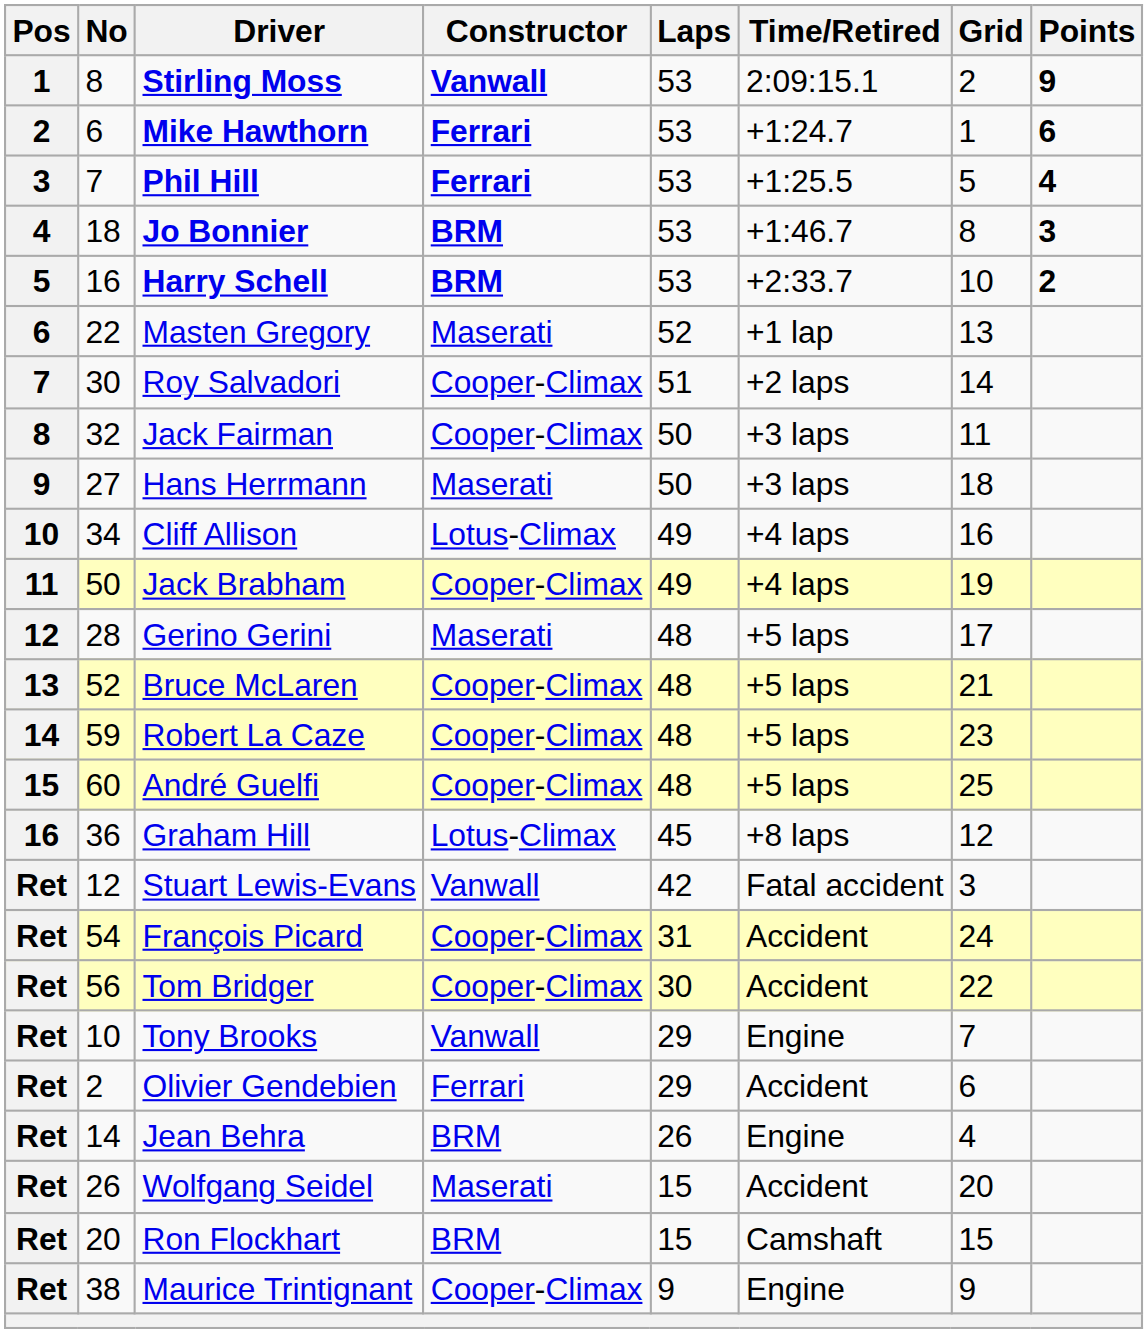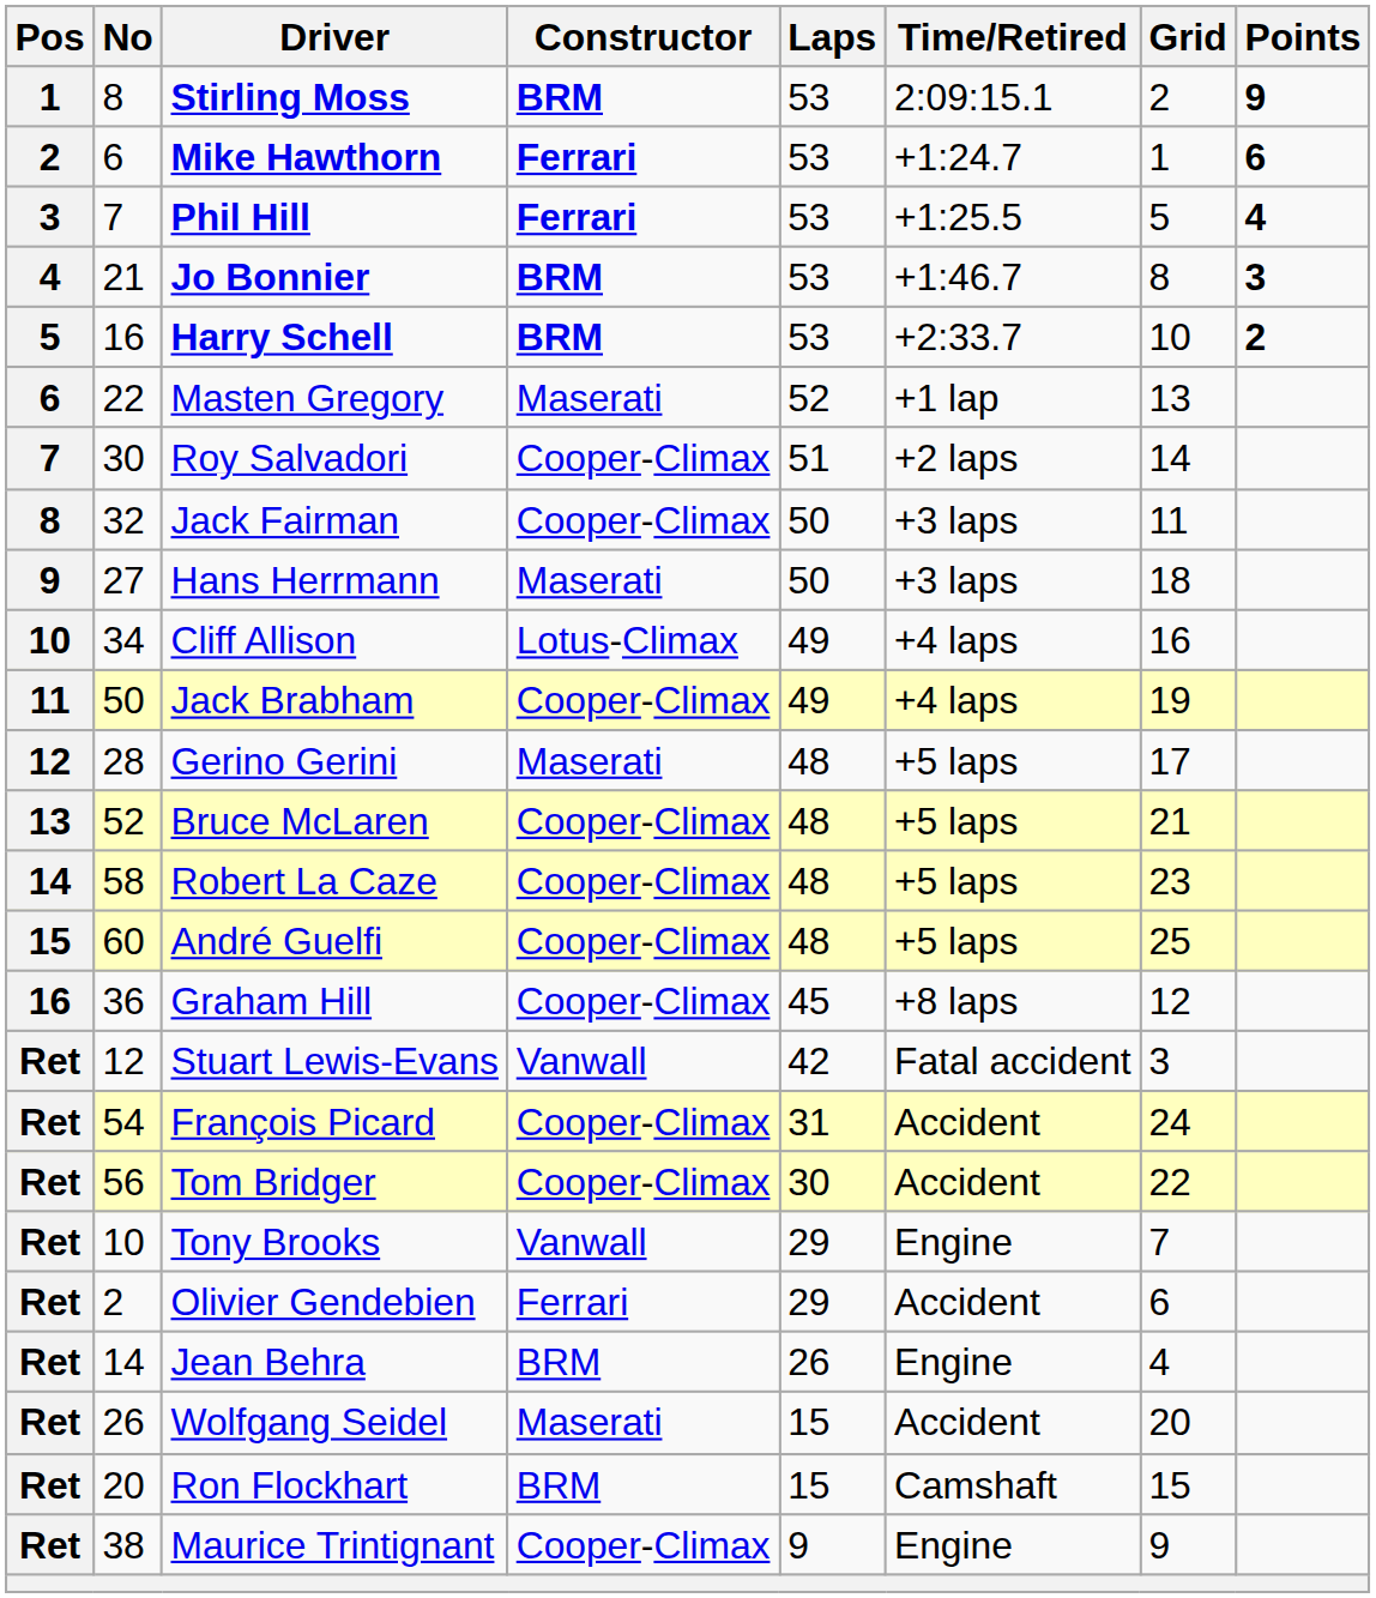 <table class="wikitable" style="font-size: 95%">
 <tr>
 <th>Pos</th>
 <th>No</th>
 <th>Driver</th>
 <th>Constructor</th>
 <th>Laps</th>
 <th>Time/Retired</th>
 <th>Grid</th>
 <th>Points</th>
 </tr>
 <tr>
 <th>1</th>
 <td>8</td>
 <td> <strong><a href='#'>Stirling Moss</a></strong></td>
-<td><strong><a href='#'>Vanwall</a></strong></td>
+<td><strong><a href='#'>BRM</a></strong></td>
 <td>53</td>
 <td>2:09:15.1</td>
 <td>2</td>
 <td><strong>9</strong></td>
 </tr>
 <tr>
 <th>2</th>
 <td>6</td>
 <td> <strong><a href='#'>Mike Hawthorn</a></strong></td>
 <td><strong><a href='#'>Ferrari</a></strong></td>
 <td>53</td>
 <td>+1:24.7</td>
 <td>1</td>
 <td><strong>6</strong></td>
 </tr>
 <tr>
 <th>3</th>
 <td>7</td>
 <td> <strong><a href='#'>Phil Hill</a></strong></td>
 <td><strong><a href='#'>Ferrari</a></strong></td>
 <td>53</td>
 <td>+1:25.5</td>
 <td>5</td>
 <td><strong>4</strong></td>
 </tr>
 <tr>
 <th>4</th>
-<td>18</td>
+<td>21</td>
 <td> <strong><a href='#'>Jo Bonnier</a></strong></td>
 <td><strong><a href='#'>BRM</a></strong></td>
 <td>53</td>
 <td>+1:46.7</td>
 <td>8</td>
 <td><strong>3</strong></td>
 </tr>
 <tr>
 <th>5</th>
 <td>16</td>
 <td> <strong><a href='#'>Harry Schell</a></strong></td>
 <td><strong><a href='#'>BRM</a></strong></td>
 <td>53</td>
 <td>+2:33.7</td>
 <td>10</td>
 <td><strong>2</strong></td>
 </tr>
 <tr>
 <th>6</th>
 <td>22</td>
 <td> <a href='#'>Masten Gregory</a></td>
 <td><a href='#'>Maserati</a></td>
 <td>52</td>
 <td>+1 lap</td>
 <td>13</td>
 <td></td>
 </tr>
 <tr>
 <th>7</th>
 <td>30</td>
 <td> <a href='#'>Roy Salvadori</a></td>
 <td><a href='#'>Cooper</a>-<a href='#'>Climax</a></td>
 <td>51</td>
 <td>+2 laps</td>
 <td>14</td>
 <td></td>
 </tr>
 <tr>
 <th>8</th>
 <td>32</td>
 <td> <a href='#'>Jack Fairman</a></td>
 <td><a href='#'>Cooper</a>-<a href='#'>Climax</a></td>
 <td>50</td>
 <td>+3 laps</td>
 <td>11</td>
 <td></td>
 </tr>
 <tr>
 <th>9</th>
 <td>27</td>
 <td> <a href='#'>Hans Herrmann</a></td>
 <td><a href='#'>Maserati</a></td>
 <td>50</td>
 <td>+3 laps</td>
 <td>18</td>
 <td></td>
 </tr>
 <tr>
 <th>10</th>
 <td>34</td>
 <td> <a href='#'>Cliff Allison</a></td>
 <td><a href='#'>Lotus</a>-<a href='#'>Climax</a></td>
 <td>49</td>
 <td>+4 laps</td>
 <td>16</td>
 <td></td>
 </tr>
 <tr style="background:#ffffbf;">
 <th>11</th>
 <td>50</td>
 <td> <a href='#'>Jack Brabham</a></td>
 <td><a href='#'>Cooper</a>-<a href='#'>Climax</a></td>
 <td>49</td>
 <td>+4 laps</td>
 <td>19</td>
 <td></td>
 </tr>
 <tr>
 <th>12</th>
 <td>28</td>
 <td> <a href='#'>Gerino Gerini</a></td>
 <td><a href='#'>Maserati</a></td>
 <td>48</td>
 <td>+5 laps</td>
 <td>17</td>
 <td></td>
 </tr>
 <tr style="background:#ffffbf;">
 <th>13</th>
 <td>52</td>
 <td> <a href='#'>Bruce McLaren</a></td>
 <td><a href='#'>Cooper</a>-<a href='#'>Climax</a></td>
 <td>48</td>
 <td>+5 laps</td>
 <td>21</td>
 <td></td>
 </tr>
 <tr style="background:#ffffbf;">
 <th>14</th>
-<td>59</td>
+<td>58</td>
 <td> <a href='#'>Robert La Caze</a></td>
 <td><a href='#'>Cooper</a>-<a href='#'>Climax</a></td>
 <td>48</td>
 <td>+5 laps</td>
 <td>23</td>
 <td></td>
 </tr>
 <tr style="background:#ffffbf;">
 <th>15</th>
 <td>60</td>
 <td> <a href='#'>André Guelfi</a></td>
 <td><a href='#'>Cooper</a>-<a href='#'>Climax</a></td>
 <td>48</td>
 <td>+5 laps</td>
 <td>25</td>
 <td></td>
 </tr>
 <tr>
 <th>16</th>
 <td>36</td>
 <td> <a href='#'>Graham Hill</a></td>
-<td><a href='#'>Lotus</a>-<a href='#'>Climax</a></td>
+<td><a href='#'>Cooper</a>-<a href='#'>Climax</a></td>
 <td>45</td>
 <td>+8 laps</td>
 <td>12</td>
 <td></td>
 </tr>
 <tr>
 <th>Ret</th>
 <td>12</td>
 <td> <a href='#'>Stuart Lewis-Evans</a></td>
 <td><a href='#'>Vanwall</a></td>
 <td>42</td>
 <td>Fatal accident</td>
 <td>3</td>
 <td></td>
 </tr>
 <tr style="background:#ffffbf;">
 <th>Ret</th>
 <td>54</td>
 <td> <a href='#'>François Picard</a></td>
 <td><a href='#'>Cooper</a>-<a href='#'>Climax</a></td>
 <td>31</td>
 <td>Accident</td>
 <td>24</td>
 <td></td>
 </tr>
 <tr style="background:#ffffbf;">
 <th>Ret</th>
 <td>56</td>
 <td> <a href='#'>Tom Bridger</a></td>
 <td><a href='#'>Cooper</a>-<a href='#'>Climax</a></td>
 <td>30</td>
 <td>Accident</td>
 <td>22</td>
 <td></td>
 </tr>
 <tr>
 <th>Ret</th>
 <td>10</td>
 <td> <a href='#'>Tony Brooks</a></td>
 <td><a href='#'>Vanwall</a></td>
 <td>29</td>
 <td>Engine</td>
 <td>7</td>
 <td></td>
 </tr>
 <tr>
 <th>Ret</th>
 <td>2</td>
 <td> <a href='#'>Olivier Gendebien</a></td>
 <td><a href='#'>Ferrari</a></td>
 <td>29</td>
 <td>Accident</td>
 <td>6</td>
 <td></td>
 </tr>
 <tr>
 <th>Ret</th>
 <td>14</td>
 <td> <a href='#'>Jean Behra</a></td>
 <td><a href='#'>BRM</a></td>
 <td>26</td>
 <td>Engine</td>
 <td>4</td>
 <td></td>
 </tr>
 <tr>
 <th>Ret</th>
 <td>26</td>
 <td> <a href='#'>Wolfgang Seidel</a></td>
 <td><a href='#'>Maserati</a></td>
 <td>15</td>
 <td>Accident</td>
 <td>20</td>
 <td></td>
 </tr>
 <tr>
 <th>Ret</th>
 <td>20</td>
 <td> <a href='#'>Ron Flockhart</a></td>
 <td><a href='#'>BRM</a></td>
 <td>15</td>
 <td>Camshaft</td>
 <td>15</td>
 <td></td>
 </tr>
 <tr>
 <th>Ret</th>
 <td>38</td>
 <td> <a href='#'>Maurice Trintignant</a></td>
 <td><a href='#'>Cooper</a>-<a href='#'>Climax</a></td>
 <td>9</td>
 <td>Engine</td>
 <td>9</td>
 <td></td>
 </tr>
 <tr>
 <th colspan="8"></th>
 </tr>
 </table>
